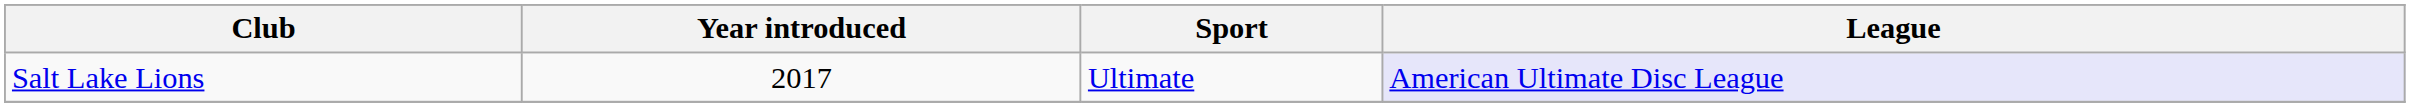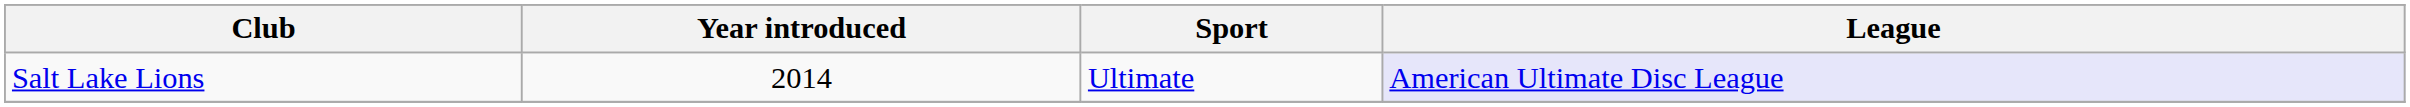 <table class="wikitable sortable" style="width:100%;">
 <tr>
 <th>Club</th>
 <th>Year introduced</th>
 <th>Sport</th>
 <th>League</th>
 </tr>
 <tr>
 <td><a href='#'>Salt Lake Lions</a></td>
-<td align=center>2017</td>
+<td align=center>2014</td>
 <td><a href='#'>Ultimate</a></td>
 <td style="background: lavender;"><a href='#'>American Ultimate Disc League</a></td>
 </tr>
 <tr>
 </tr>
 </table>
